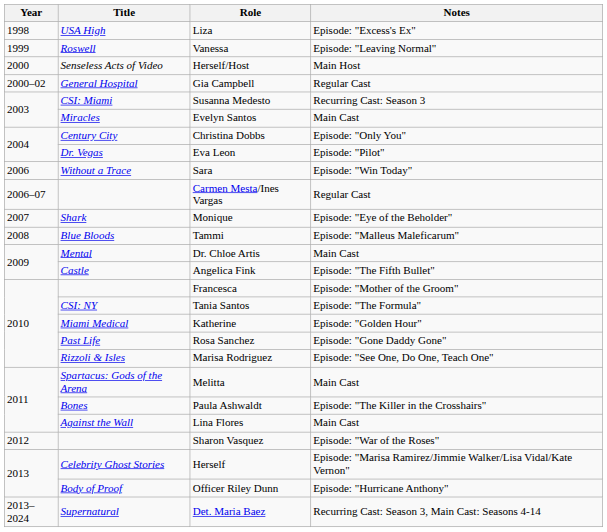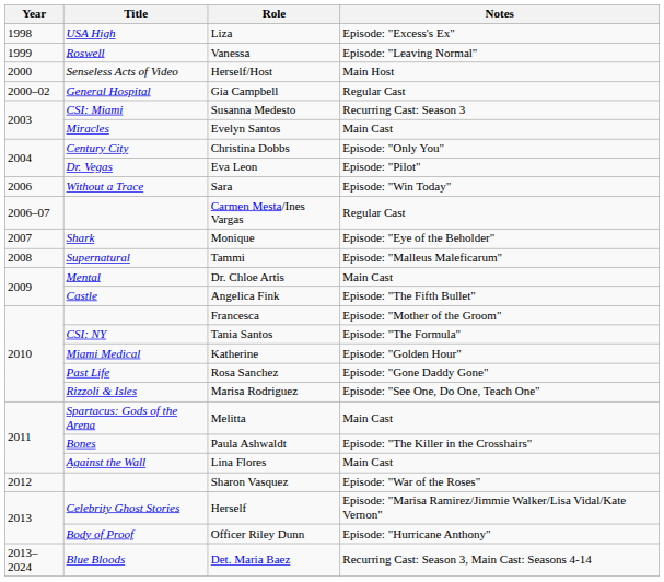 <table class="wikitable sortable">
 <tr>
 <th>Year</th>
 <th>Title</th>
 <th>Role</th>
 <th>Notes</th>
 </tr>
 <tr>
 <td>1998</td>
 <td><em><a href='#'>USA High</a></em></td>
 <td>Liza</td>
 <td>Episode: "Excess's Ex"</td>
 </tr>
 <tr>
 <td>1999</td>
 <td><em><a href='#'>Roswell</a></em></td>
 <td>Vanessa</td>
 <td>Episode: "Leaving Normal"</td>
 </tr>
 <tr>
 <td>2000</td>
 <td><em>Senseless Acts of Video</em></td>
 <td>Herself/Host</td>
 <td>Main Host</td>
 </tr>
 <tr>
 <td>2000–02</td>
 <td><em><a href='#'>General Hospital</a></em></td>
 <td>Gia Campbell</td>
 <td>Regular Cast</td>
 </tr>
 <tr>
 <td rowspan=2>2003</td>
 <td><em><a href='#'>CSI: Miami</a></em></td>
 <td>Susanna Medesto</td>
 <td>Recurring Cast: Season 3</td>
 </tr>
 <tr>
 <td><em><a href='#'>Miracles</a></em></td>
 <td>Evelyn Santos</td>
 <td>Main Cast</td>
 </tr>
 <tr>
 <td rowspan=2>2004</td>
 <td><em><a href='#'>Century City</a></em></td>
 <td>Christina Dobbs</td>
 <td>Episode: "Only You"</td>
 </tr>
 <tr>
 <td><em><a href='#'>Dr. Vegas</a></em></td>
 <td>Eva Leon</td>
 <td>Episode: "Pilot"</td>
 </tr>
 <tr>
 <td>2006</td>
 <td><em><a href='#'>Without a Trace</a></em></td>
 <td>Sara</td>
 <td>Episode: "Win Today"</td>
 </tr>
 <tr>
 <td>2006–07</td>
 <td><em></em></td>
 <td><a href='#'>Carmen Mesta</a>/Ines Vargas</td>
 <td>Regular Cast</td>
 </tr>
 <tr>
 <td>2007</td>
 <td><em><a href='#'>Shark</a></em></td>
 <td>Monique</td>
 <td>Episode: "Eye of the Beholder"</td>
 </tr>
 <tr>
 <td>2008</td>
-<td><em><a href='#'>Blue Bloods</a></em></td>
+<td><em><a href='#'>Supernatural</a></em></td>
 <td>Tammi</td>
 <td>Episode: "Malleus Maleficarum"</td>
 </tr>
 <tr>
 <td rowspan=2>2009</td>
 <td><em><a href='#'>Mental</a></em></td>
 <td>Dr. Chloe Artis</td>
 <td>Main Cast</td>
 </tr>
 <tr>
 <td><em><a href='#'>Castle</a></em></td>
 <td>Angelica Fink</td>
 <td>Episode: "The Fifth Bullet"</td>
 </tr>
 <tr>
 <td rowspan=5>2010</td>
 <td><em></em></td>
 <td>Francesca</td>
 <td>Episode: "Mother of the Groom"</td>
 </tr>
 <tr>
 <td><em><a href='#'>CSI: NY</a></em></td>
 <td>Tania Santos</td>
 <td>Episode: "The Formula"</td>
 </tr>
 <tr>
 <td><em><a href='#'>Miami Medical</a></em></td>
 <td>Katherine</td>
 <td>Episode: "Golden Hour"</td>
 </tr>
 <tr>
 <td><em><a href='#'>Past Life</a></em></td>
 <td>Rosa Sanchez</td>
 <td>Episode: "Gone Daddy Gone"</td>
 </tr>
 <tr>
 <td><em><a href='#'>Rizzoli & Isles</a></em></td>
 <td>Marisa Rodriguez</td>
 <td>Episode: "See One, Do One, Teach One"</td>
 </tr>
 <tr>
 <td rowspan=3>2011</td>
 <td><em><a href='#'>Spartacus: Gods of the Arena</a></em></td>
 <td>Melitta</td>
 <td>Main Cast</td>
 </tr>
 <tr>
 <td><em><a href='#'>Bones</a></em></td>
 <td>Paula Ashwaldt</td>
 <td>Episode: "The Killer in the Crosshairs"</td>
 </tr>
 <tr>
 <td><em><a href='#'>Against the Wall</a></em></td>
 <td>Lina Flores</td>
 <td>Main Cast</td>
 </tr>
 <tr>
 <td>2012</td>
 <td><em></em></td>
 <td>Sharon Vasquez</td>
 <td>Episode: "War of the Roses"</td>
 </tr>
 <tr>
 <td rowspan=2>2013</td>
 <td><em><a href='#'>Celebrity Ghost Stories</a></em></td>
 <td>Herself</td>
 <td>Episode: "Marisa Ramirez/Jimmie Walker/Lisa Vidal/Kate Vernon"</td>
 </tr>
 <tr>
 <td><em><a href='#'>Body of Proof</a></em></td>
 <td>Officer Riley Dunn</td>
 <td>Episode: "Hurricane Anthony"</td>
 </tr>
 <tr>
 <td>2013–2024</td>
-<td><em><a href='#'>Supernatural</a></em></td>
+<td><em><a href='#'>Blue Bloods</a></em></td>
 <td><a href='#'>Det. Maria Baez</a></td>
 <td>Recurring Cast: Season 3, Main Cast: Seasons 4-14</td>
 </tr>
 </table>
